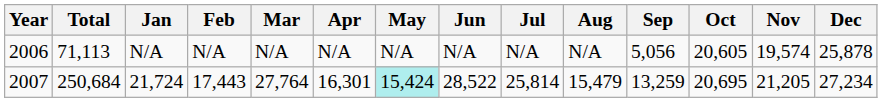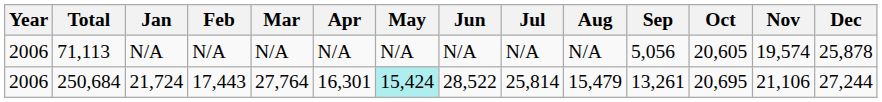 <table class="wikitable">
 <tr>
 <th>Year</th>
 <th>Total</th>
 <th>Jan</th>
 <th>Feb</th>
 <th>Mar</th>
 <th>Apr</th>
 <th>May</th>
 <th>Jun</th>
 <th>Jul</th>
 <th>Aug</th>
 <th>Sep</th>
 <th>Oct</th>
 <th>Nov</th>
 <th>Dec</th>
 </tr>
 <tr>
 <td>2006</td>
 <td>71,113</td>
 <td>N/A</td>
 <td>N/A</td>
 <td>N/A</td>
 <td>N/A</td>
 <td>N/A</td>
 <td>N/A</td>
 <td>N/A</td>
 <td>N/A</td>
 <td>5,056</td>
 <td>20,605</td>
 <td>19,574</td>
 <td>25,878</td>
 </tr>
 <tr>
-<td>2007</td>
+<td>2006</td>
 <td>250,684</td>
 <td>21,724</td>
 <td>17,443</td>
 <td>27,764</td>
 <td>16,301</td>
 <td style="background: paleturquoise;">15,424</td>
 <td>28,522</td>
 <td>25,814</td>
 <td>15,479</td>
-<td>13,259</td>
+<td>13,261</td>
 <td>20,695</td>
-<td>21,205</td>
-<td>27,234</td>
+<td>21,106</td>
+<td>27,244</td>
 </tr>
 </table>
